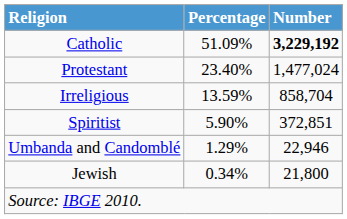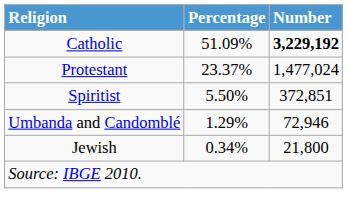 <table class="wikitable">
 <tr style="background:#4997D0; color:white;">
 <td><strong>Religion </strong></td>
 <td><strong>Percentage</strong></td>
 <td><strong>Number</strong></td>
 </tr>
 <tr style="text-align:center;">
 <td><a href='#'>Catholic</a></td>
 <td>51.09%</td>
 <td><strong>3,229,192</strong></td>
 </tr>
 <tr style="text-align:center;">
 <td><a href='#'>Protestant</a></td>
-<td>23.40%</td>
+<td>23.37%</td>
 <td>1,477,024</td>
 </tr>
 <tr style="text-align:center;">
-<td><a href='#'>Irreligious</a></td>
-<td>13.59%</td>
-<td>858,704</td>
-</tr>
-<tr style="text-align:center;">
 <td><a href='#'>Spiritist</a></td>
-<td>5.90%</td>
+<td>5.50%</td>
 <td>372,851</td>
 </tr>
 <tr style="text-align:center;">
 <td><a href='#'>Umbanda</a> and <a href='#'>Candomblé</a></td>
 <td>1.29%</td>
-<td>22,946</td>
+<td>72,946</td>
 </tr>
 <tr style="text-align:center;">
 <td>Jewish</td>
 <td>0.34%</td>
 <td>21,800</td>
 </tr>
 <tr>
 <td colspan="3"><em>Source: <a href='#'>IBGE</a> 2010. </em></td>
 </tr>
 </table>
